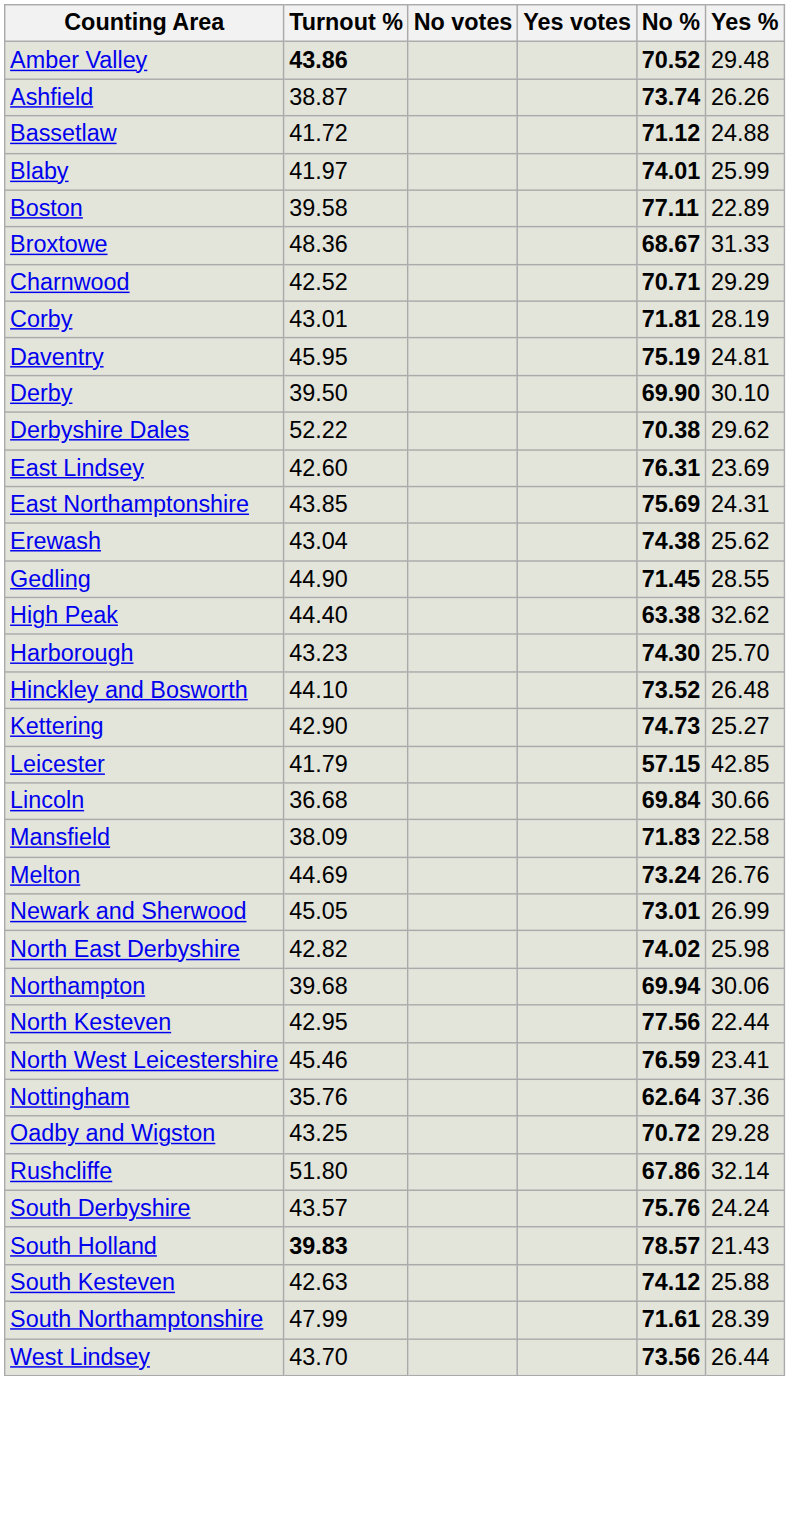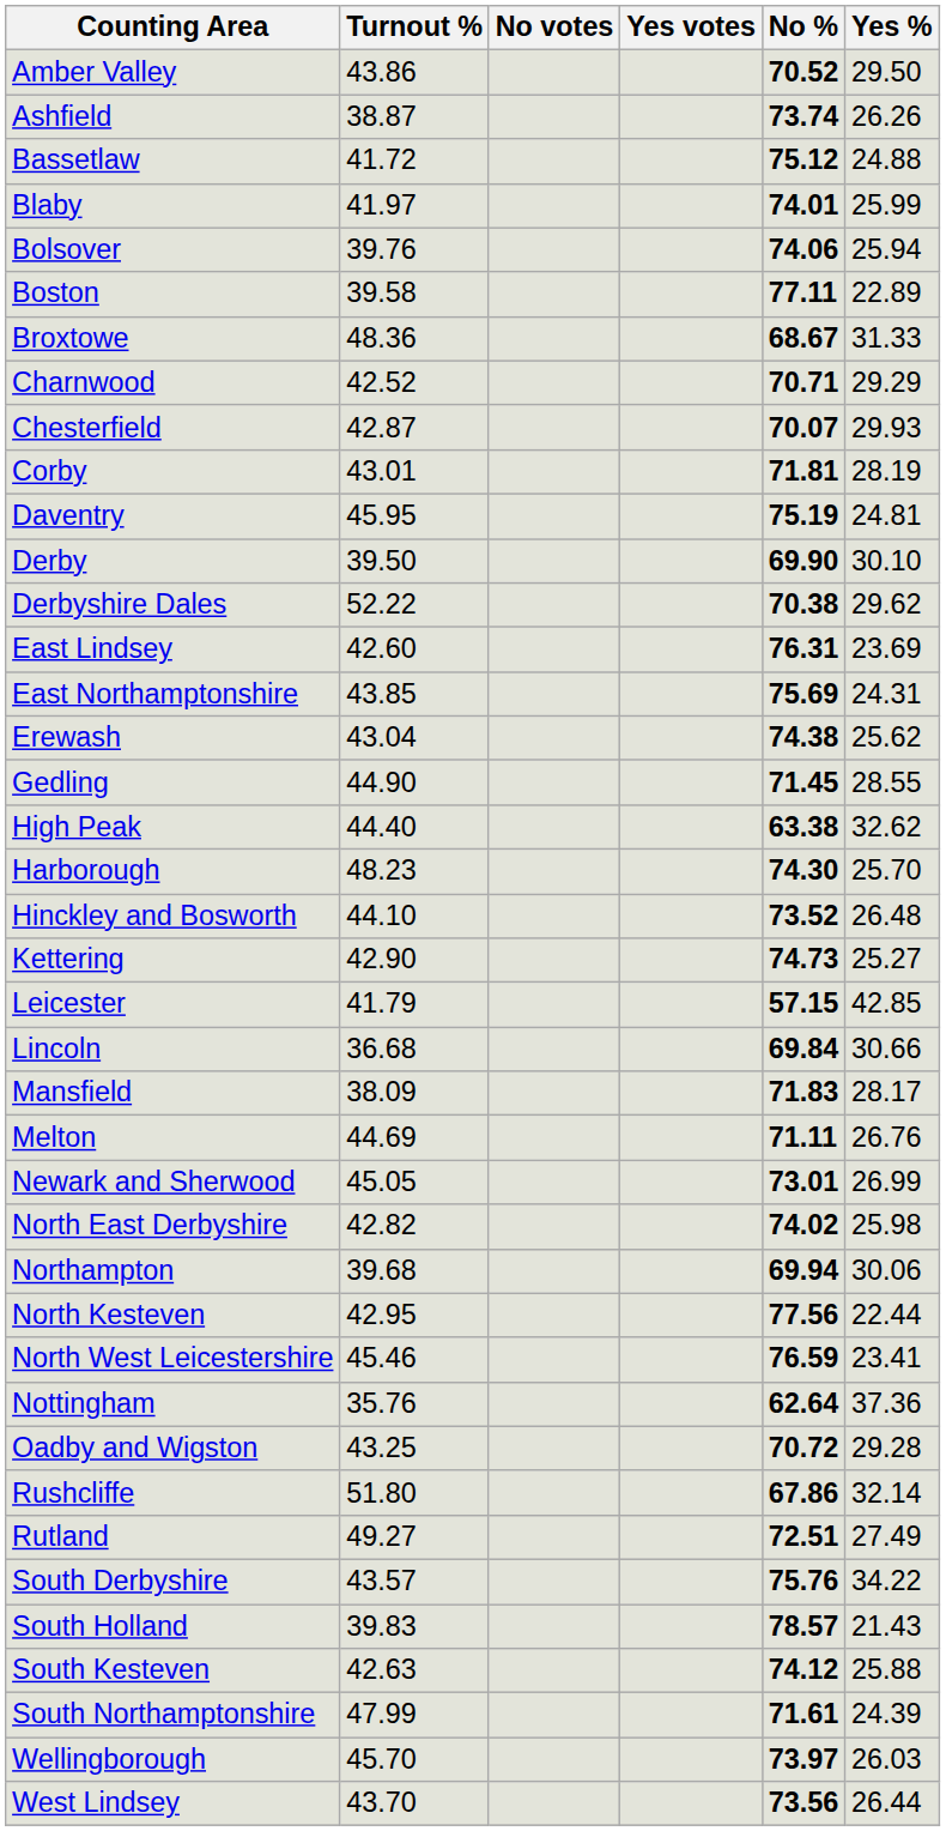 <table class="wikitable sortable">
 <tr>
 <th>Counting Area</th>
 <th>Turnout %</th>
 <th>No votes</th>
 <th>Yes votes</th>
 <th>No %</th>
 <th>Yes %</th>
 </tr>
 <tr style="background:#E3E4DA;">
 <td><a href='#'>Amber Valley</a></td>
-<td><strong>43.86</strong></td>
+<td>43.86</td>
 <td><strong></strong></td>
 <td></td>
 <td><strong>70.52</strong></td>
-<td>29.48</td>
+<td>29.50</td>
 </tr>
 <tr style="background:#E3E4DA;">
 <td><a href='#'>Ashfield</a></td>
 <td>38.87</td>
 <td><strong></strong></td>
 <td></td>
 <td><strong>73.74</strong></td>
 <td>26.26</td>
 </tr>
 <tr style="background:#E3E4DA;">
 <td><a href='#'>Bassetlaw</a></td>
 <td>41.72</td>
 <td><strong></strong></td>
 <td></td>
-<td><strong>71.12</strong></td>
+<td><strong>75.12</strong></td>
 <td>24.88</td>
 </tr>
 <tr style="background:#E3E4DA;">
 <td><a href='#'>Blaby</a></td>
 <td>41.97</td>
 <td><strong></strong></td>
 <td></td>
 <td><strong>74.01</strong></td>
 <td>25.99</td>
+</tr>
+<tr style="background:#E3E4DA;">
+<td><a href='#'>Bolsover</a></td>
+<td>39.76</td>
+<td><strong></strong></td>
+<td></td>
+<td><strong>74.06</strong></td>
+<td>25.94</td>
 </tr>
 <tr style="background:#E3E4DA;">
 <td><a href='#'>Boston</a></td>
 <td>39.58</td>
 <td><strong></strong></td>
 <td></td>
 <td><strong>77.11</strong></td>
 <td>22.89</td>
 </tr>
 <tr style="background:#E3E4DA;">
 <td><a href='#'>Broxtowe</a></td>
 <td>48.36</td>
 <td><strong></strong></td>
 <td></td>
 <td><strong>68.67</strong></td>
 <td>31.33</td>
 </tr>
 <tr style="background:#E3E4DA;">
 <td><a href='#'>Charnwood</a></td>
 <td>42.52</td>
 <td><strong></strong></td>
 <td></td>
 <td><strong>70.71</strong></td>
 <td>29.29</td>
+</tr>
+<tr style="background:#E3E4DA;">
+<td><a href='#'>Chesterfield</a></td>
+<td>42.87</td>
+<td><strong></strong></td>
+<td></td>
+<td><strong>70.07</strong></td>
+<td>29.93</td>
 </tr>
 <tr style="background:#E3E4DA;">
 <td><a href='#'>Corby</a></td>
 <td>43.01</td>
 <td><strong></strong></td>
 <td></td>
 <td><strong>71.81</strong></td>
 <td>28.19</td>
 </tr>
 <tr style="background:#E3E4DA;">
 <td><a href='#'>Daventry</a></td>
 <td>45.95</td>
 <td><strong></strong></td>
 <td></td>
 <td><strong>75.19</strong></td>
 <td>24.81</td>
 </tr>
 <tr style="background:#E3E4DA;">
 <td><a href='#'>Derby</a></td>
 <td>39.50</td>
 <td><strong></strong></td>
 <td></td>
 <td><strong>69.90</strong></td>
 <td>30.10</td>
 </tr>
 <tr style="background:#E3E4DA;">
 <td><a href='#'>Derbyshire Dales</a></td>
 <td>52.22</td>
 <td><strong></strong></td>
 <td></td>
 <td><strong>70.38</strong></td>
 <td>29.62</td>
 </tr>
 <tr style="background:#E3E4DA;">
 <td><a href='#'>East Lindsey</a></td>
 <td>42.60</td>
 <td><strong></strong></td>
 <td></td>
 <td><strong>76.31</strong></td>
 <td>23.69</td>
 </tr>
 <tr style="background:#E3E4DA;">
 <td><a href='#'>East Northamptonshire</a></td>
 <td>43.85</td>
 <td><strong></strong></td>
 <td></td>
 <td><strong>75.69</strong></td>
 <td>24.31</td>
 </tr>
 <tr style="background:#E3E4DA;">
 <td><a href='#'>Erewash</a></td>
 <td>43.04</td>
 <td><strong></strong></td>
 <td></td>
 <td><strong>74.38</strong></td>
 <td>25.62</td>
 </tr>
 <tr style="background:#E3E4DA;">
 <td><a href='#'>Gedling</a></td>
 <td>44.90</td>
 <td><strong></strong></td>
 <td></td>
 <td><strong>71.45</strong></td>
 <td>28.55</td>
 </tr>
 <tr style="background:#E3E4DA;">
 <td><a href='#'>High Peak</a></td>
 <td>44.40</td>
 <td><strong></strong></td>
 <td></td>
 <td><strong>63.38</strong></td>
 <td>32.62</td>
 </tr>
 <tr style="background:#E3E4DA;">
 <td><a href='#'>Harborough</a></td>
-<td>43.23</td>
+<td>48.23</td>
 <td><strong></strong></td>
 <td></td>
 <td><strong>74.30</strong></td>
 <td>25.70</td>
 </tr>
 <tr style="background:#E3E4DA;">
 <td><a href='#'>Hinckley and Bosworth</a></td>
 <td>44.10</td>
 <td><strong></strong></td>
 <td></td>
 <td><strong>73.52</strong></td>
 <td>26.48</td>
 </tr>
 <tr style="background:#E3E4DA;">
 <td><a href='#'>Kettering</a></td>
 <td>42.90</td>
 <td><strong></strong></td>
 <td></td>
 <td><strong>74.73</strong></td>
 <td>25.27</td>
 </tr>
 <tr style="background:#E3E4DA;">
 <td><a href='#'>Leicester</a></td>
 <td>41.79</td>
 <td><strong></strong></td>
 <td></td>
 <td><strong>57.15</strong></td>
 <td>42.85</td>
 </tr>
 <tr style="background:#E3E4DA;">
 <td><a href='#'>Lincoln</a></td>
 <td>36.68</td>
 <td><strong></strong></td>
 <td></td>
 <td><strong>69.84</strong></td>
 <td>30.66</td>
 </tr>
 <tr style="background:#E3E4DA;">
 <td><a href='#'>Mansfield</a></td>
 <td>38.09</td>
 <td><strong></strong></td>
 <td></td>
 <td><strong>71.83</strong></td>
-<td>22.58</td>
+<td>28.17</td>
 </tr>
 <tr style="background:#E3E4DA;">
 <td><a href='#'>Melton</a></td>
 <td>44.69</td>
 <td><strong></strong></td>
 <td></td>
-<td><strong>73.24</strong></td>
+<td><strong>71.11</strong></td>
 <td>26.76</td>
 </tr>
 <tr style="background:#E3E4DA;">
 <td><a href='#'>Newark and Sherwood</a></td>
 <td>45.05</td>
 <td><strong></strong></td>
 <td></td>
 <td><strong>73.01</strong></td>
 <td>26.99</td>
 </tr>
 <tr style="background:#E3E4DA;">
 <td><a href='#'>North East Derbyshire</a></td>
 <td>42.82</td>
 <td><strong></strong></td>
 <td></td>
 <td><strong>74.02</strong></td>
 <td>25.98</td>
 </tr>
 <tr style="background:#E3E4DA;">
 <td><a href='#'>Northampton</a></td>
 <td>39.68</td>
 <td><strong></strong></td>
 <td></td>
 <td><strong>69.94</strong></td>
 <td>30.06</td>
 </tr>
 <tr style="background:#E3E4DA;">
 <td><a href='#'>North Kesteven</a></td>
 <td>42.95</td>
 <td><strong></strong></td>
 <td></td>
 <td><strong>77.56</strong></td>
 <td>22.44</td>
 </tr>
 <tr style="background:#E3E4DA;">
 <td><a href='#'>North West Leicestershire</a></td>
 <td>45.46</td>
 <td><strong></strong></td>
 <td></td>
 <td><strong>76.59</strong></td>
 <td>23.41</td>
 </tr>
 <tr style="background:#E3E4DA;">
 <td><a href='#'>Nottingham</a></td>
 <td>35.76</td>
 <td><strong></strong></td>
 <td></td>
 <td><strong>62.64</strong></td>
 <td>37.36</td>
 </tr>
 <tr style="background:#E3E4DA;">
 <td><a href='#'>Oadby and Wigston</a></td>
 <td>43.25</td>
 <td><strong></strong></td>
 <td></td>
 <td><strong>70.72</strong></td>
 <td>29.28</td>
 </tr>
 <tr style="background:#E3E4DA;">
 <td><a href='#'>Rushcliffe</a></td>
 <td>51.80</td>
 <td><strong></strong></td>
 <td></td>
 <td><strong>67.86</strong></td>
 <td>32.14</td>
 </tr>
 <tr style="background:#E3E4DA;">
+<td><a href='#'>Rutland</a></td>
+<td>49.27</td>
+<td><strong></strong></td>
+<td></td>
+<td><strong>72.51</strong></td>
+<td>27.49</td>
+</tr>
+<tr style="background:#E3E4DA;">
 <td><a href='#'>South Derbyshire</a></td>
 <td>43.57</td>
 <td><strong></strong></td>
 <td></td>
 <td><strong>75.76</strong></td>
-<td>24.24</td>
+<td>34.22</td>
 </tr>
 <tr style="background:#E3E4DA;">
 <td><a href='#'>South Holland</a></td>
-<td><strong>39.83</strong></td>
+<td>39.83</td>
 <td><strong></strong></td>
 <td></td>
 <td><strong>78.57</strong></td>
 <td>21.43</td>
 </tr>
 <tr style="background:#E3E4DA;">
 <td><a href='#'>South Kesteven</a></td>
 <td>42.63</td>
 <td><strong></strong></td>
 <td></td>
 <td><strong>74.12</strong></td>
 <td>25.88</td>
 </tr>
 <tr style="background:#E3E4DA;">
 <td><a href='#'>South Northamptonshire</a></td>
 <td>47.99</td>
 <td><strong></strong></td>
 <td></td>
 <td><strong>71.61</strong></td>
-<td>28.39</td>
+<td>24.39</td>
+</tr>
+<tr style="background:#E3E4DA;">
+<td><a href='#'>Wellingborough</a></td>
+<td>45.70</td>
+<td><strong></strong></td>
+<td></td>
+<td><strong>73.97</strong></td>
+<td>26.03</td>
 </tr>
 <tr style="background:#E3E4DA;">
 <td><a href='#'>West Lindsey</a></td>
 <td>43.70</td>
 <td><strong></strong></td>
 <td></td>
 <td><strong>73.56</strong></td>
 <td>26.44</td>
 </tr>
 </table>
